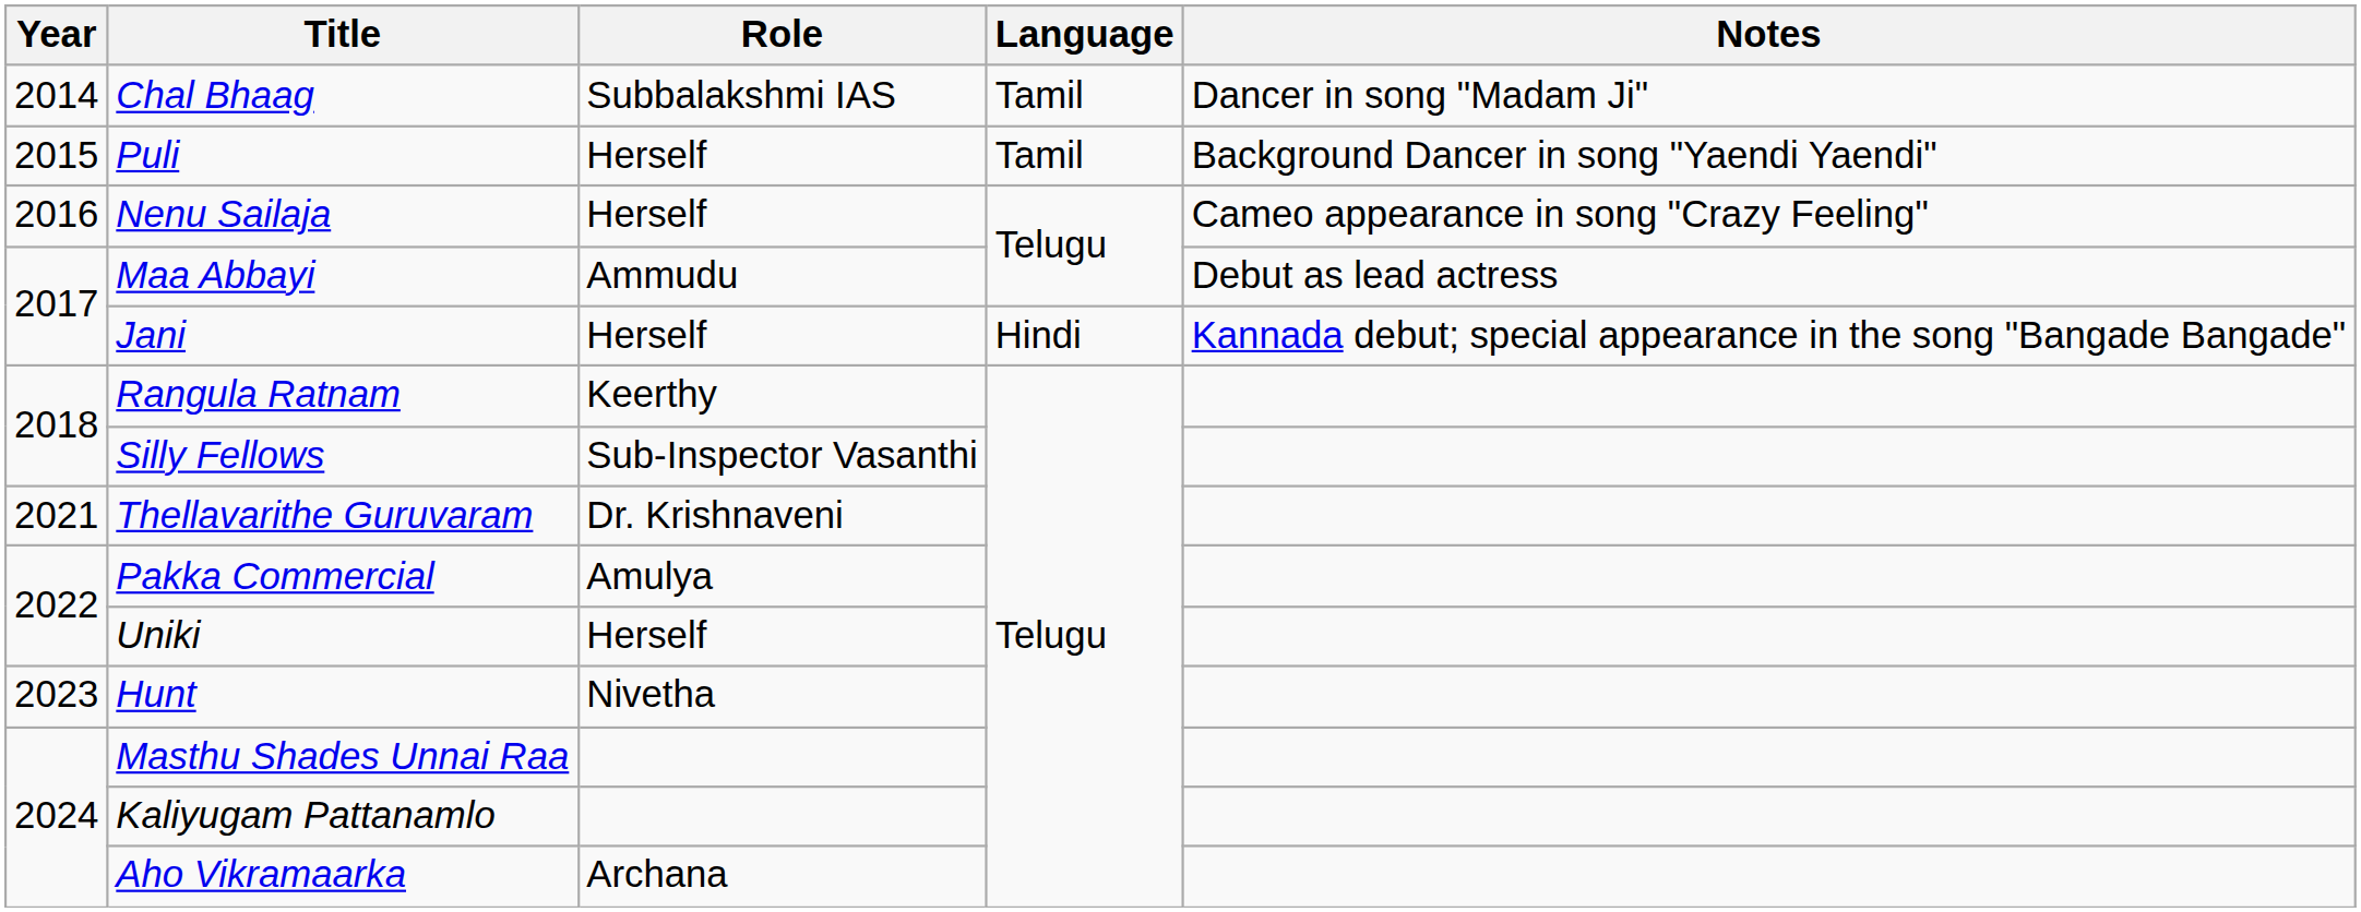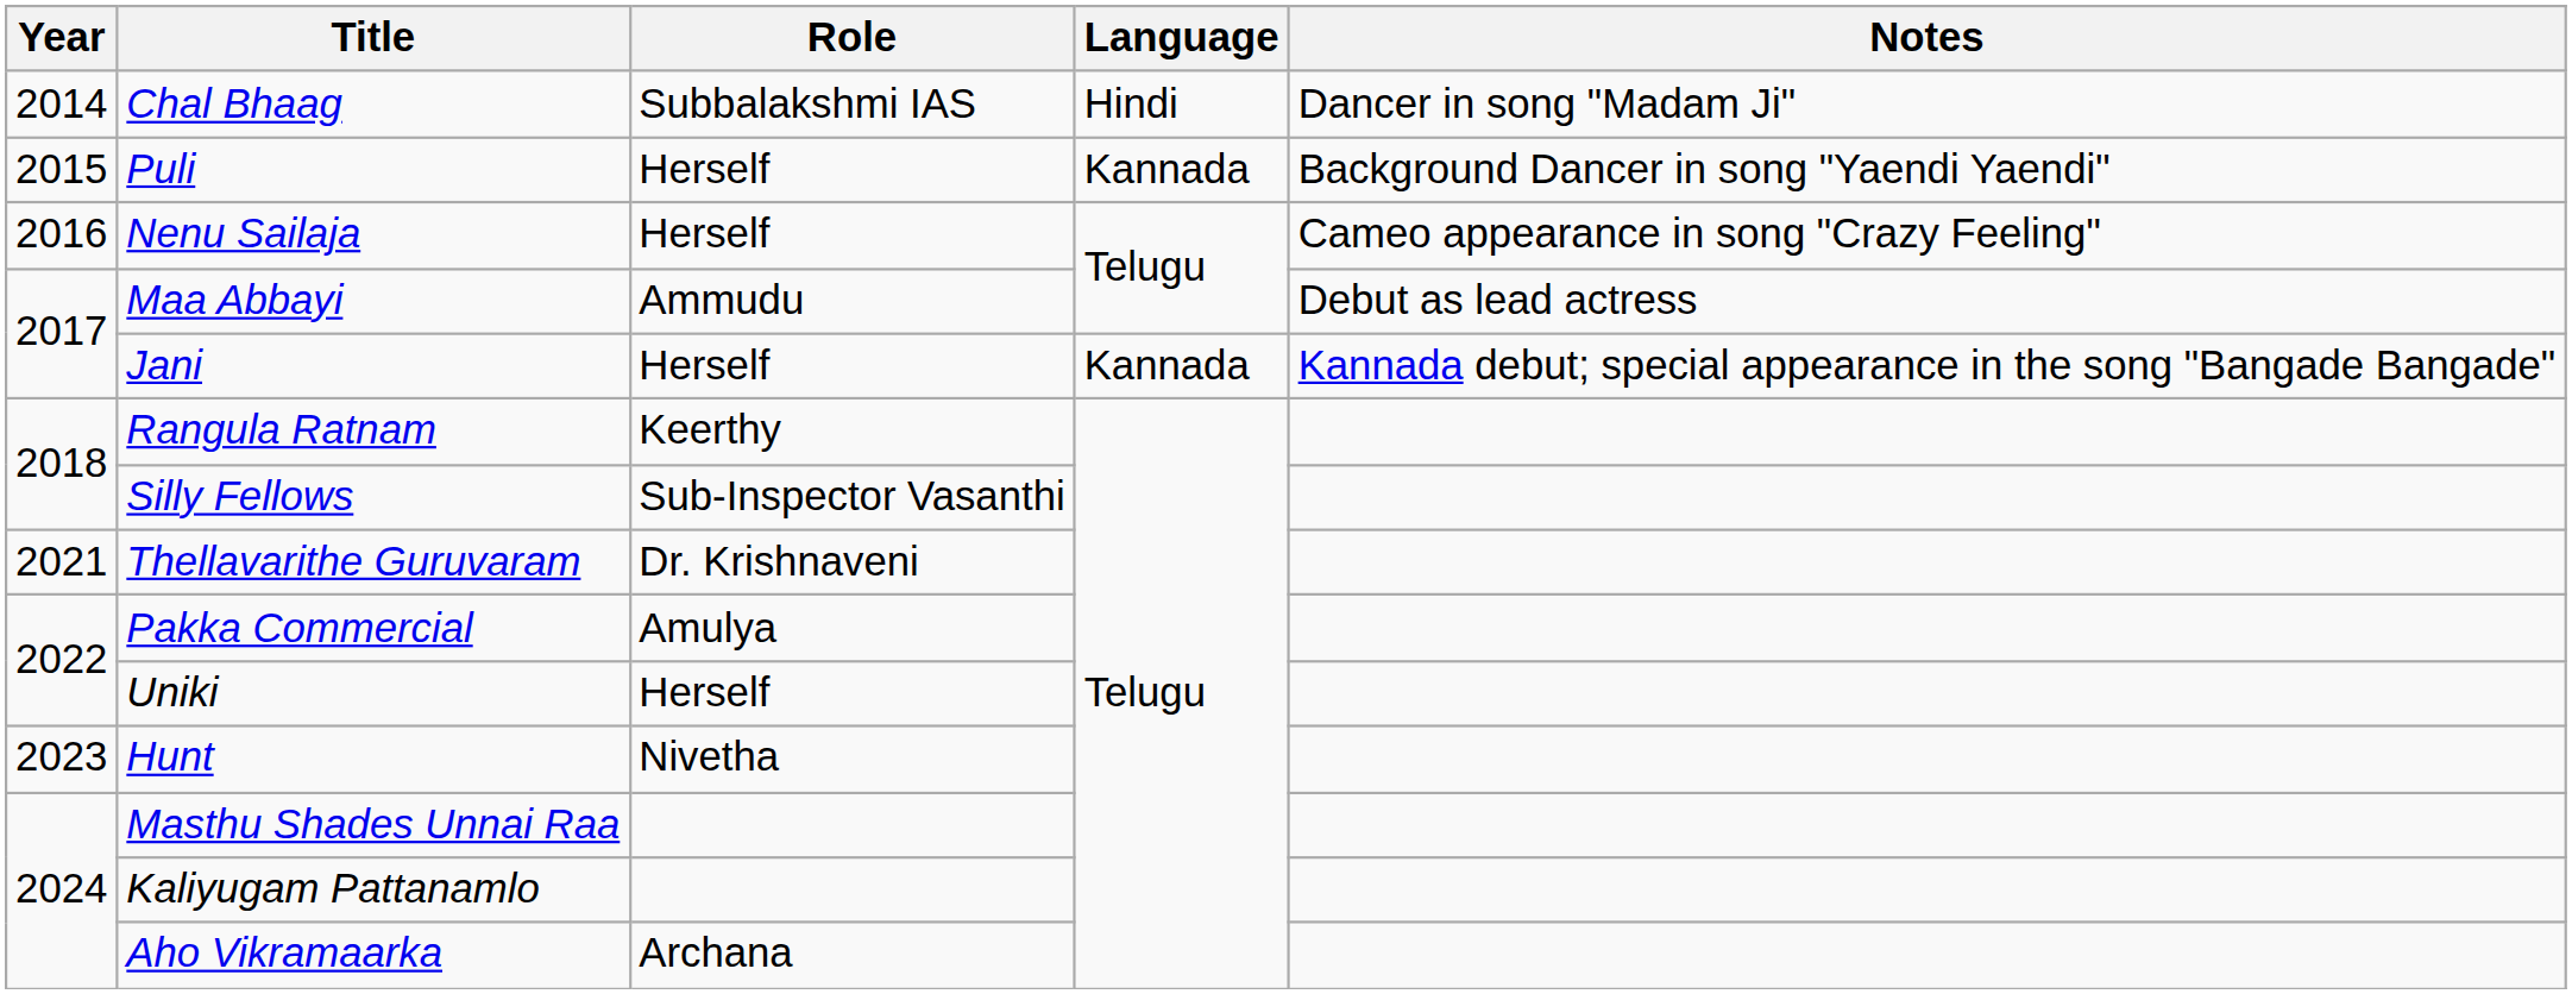 <table class="wikitable sortable">
 <tr>
 <th>Year</th>
 <th>Title</th>
 <th>Role</th>
 <th>Language</th>
 <th>Notes</th>
 </tr>
 <tr>
 <td>2014</td>
 <td><em><a href='#'>Chal Bhaag</a></em></td>
 <td>Subbalakshmi IAS</td>
-<td>Tamil</td>
+<td>Hindi</td>
 <td>Dancer in song "Madam Ji"</td>
 </tr>
 <tr>
 <td>2015</td>
 <td><em><a href='#'>Puli</a></em></td>
 <td>Herself</td>
-<td>Tamil</td>
+<td>Kannada</td>
 <td>Background Dancer in song "Yaendi Yaendi"</td>
 </tr>
 <tr>
 <td>2016</td>
 <td><em><a href='#'>Nenu Sailaja</a></em></td>
 <td>Herself</td>
 <td rowspan="2">Telugu</td>
 <td>Cameo appearance in song "Crazy Feeling"</td>
 </tr>
 <tr>
 <td rowspan="2">2017</td>
 <td><em><a href='#'>Maa Abbayi</a></em></td>
 <td>Ammudu</td>
 <td>Debut as lead actress</td>
 </tr>
 <tr>
 <td><em><a href='#'>Jani</a></em></td>
 <td>Herself</td>
-<td>Hindi</td>
+<td>Kannada</td>
 <td><a href='#'>Kannada</a> debut; special appearance in the song "Bangade Bangade"</td>
 </tr>
 <tr>
 <td rowspan="2">2018</td>
 <td><em><a href='#'>Rangula Ratnam</a></em></td>
 <td>Keerthy</td>
 <td rowspan="9">Telugu</td>
 <td></td>
 </tr>
 <tr>
 <td><em><a href='#'>Silly Fellows</a></em></td>
 <td>Sub-Inspector Vasanthi</td>
 <td></td>
 </tr>
 <tr>
 <td>2021</td>
 <td><em><a href='#'>Thellavarithe Guruvaram</a></em></td>
 <td>Dr. Krishnaveni</td>
 <td></td>
 </tr>
 <tr>
 <td rowspan="2">2022</td>
 <td><em><a href='#'>Pakka Commercial</a></em></td>
 <td>Amulya</td>
 <td></td>
 </tr>
 <tr>
 <td><em>Uniki</em></td>
 <td>Herself</td>
 <td></td>
 </tr>
 <tr>
 <td>2023</td>
 <td><em><a href='#'>Hunt</a></em></td>
 <td>Nivetha</td>
 <td></td>
 </tr>
 <tr>
 <td rowspan="3">2024</td>
 <td><em><a href='#'>Masthu Shades Unnai Raa</a></em></td>
 <td></td>
 <td></td>
 </tr>
 <tr>
 <td><em>Kaliyugam Pattanamlo</em></td>
 <td></td>
 <td></td>
 </tr>
 <tr>
 <td><em><a href='#'>Aho Vikramaarka</a></em></td>
 <td>Archana</td>
 <td></td>
 </tr>
 </table>
